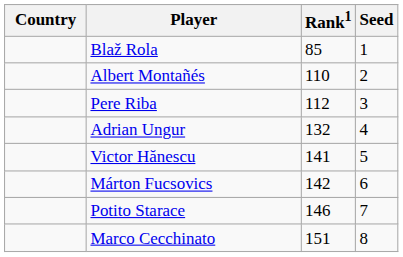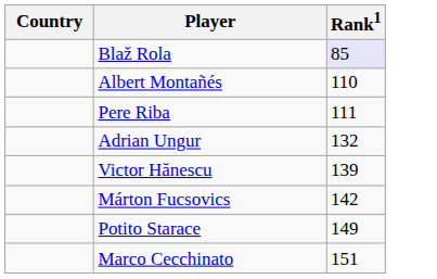 <table class="sortable wikitable">
 <tr>
 <th width="70">Country</th>
 <th width="195">Player</th>
 <th>Rank<sup>1</sup></th>
-<th>Seed</th>
 </tr>
 <tr>
 <td></td>
 <td><a href='#'>Blaž Rola</a></td>
-<td>85</td>
-<td>1</td>
+<td style="background: lavender;">85</td>
 </tr>
 <tr>
 <td></td>
 <td><a href='#'>Albert Montañés</a></td>
 <td>110</td>
-<td>2</td>
 </tr>
 <tr>
 <td></td>
 <td><a href='#'>Pere Riba</a></td>
-<td>112</td>
-<td>3</td>
+<td>111</td>
 </tr>
 <tr>
 <td></td>
 <td><a href='#'>Adrian Ungur</a></td>
 <td>132</td>
-<td>4</td>
 </tr>
 <tr>
 <td></td>
 <td><a href='#'>Victor Hănescu</a></td>
-<td>141</td>
-<td>5</td>
+<td>139</td>
 </tr>
 <tr>
 <td></td>
 <td><a href='#'>Márton Fucsovics</a></td>
 <td>142</td>
-<td>6</td>
 </tr>
 <tr>
 <td></td>
 <td><a href='#'>Potito Starace</a></td>
-<td>146</td>
-<td>7</td>
+<td>149</td>
 </tr>
 <tr>
 <td></td>
 <td><a href='#'>Marco Cecchinato</a></td>
 <td>151</td>
-<td>8</td>
 </tr>
 </table>
